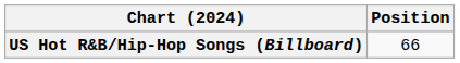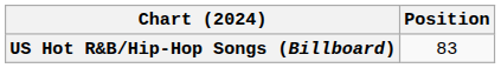 <table class="wikitable plainrowheaders" style="text-align:center">
 <tr>
 <th scope="col">Chart (2024)</th>
 <th scope="col">Position</th>
 </tr>
 <tr>
 <th scope="row">US Hot R&B/Hip-Hop Songs (<em>Billboard</em>)</th>
-<td>66</td>
+<td>83</td>
 </tr>
 </table>
